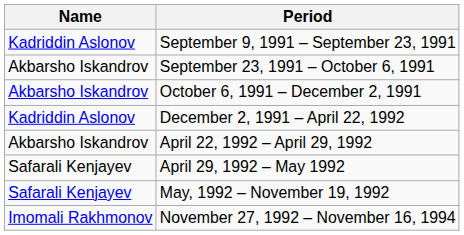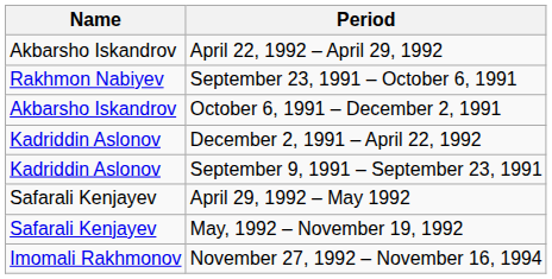 <table class="wikitable">
 <tr>
 <th>Name</th>
 <th>Period</th>
 </tr>
 <tr>
-<td><a href='#'>Kadriddin Aslonov</a></td>
-<td>September 9, 1991 – September 23, 1991</td>
+<td>Akbarsho Iskandrov</td>
+<td>April 22, 1992 – April 29, 1992</td>
 </tr>
 <tr>
-<td>Akbarsho Iskandrov</td>
+<td><a href='#'>Rakhmon Nabiyev</a></td>
 <td>September 23, 1991 – October 6, 1991</td>
 </tr>
 <tr>
 <td><a href='#'>Akbarsho Iskandrov</a></td>
 <td>October 6, 1991 – December 2, 1991</td>
 </tr>
 <tr>
 <td><a href='#'>Kadriddin Aslonov</a></td>
 <td>December 2, 1991 – April 22, 1992</td>
 </tr>
 <tr>
-<td>Akbarsho Iskandrov</td>
-<td>April 22, 1992 – April 29, 1992</td>
+<td><a href='#'>Kadriddin Aslonov</a></td>
+<td>September 9, 1991 – September 23, 1991</td>
 </tr>
 <tr>
 <td>Safarali Kenjayev</td>
 <td>April 29, 1992 – May 1992</td>
 </tr>
 <tr>
 <td><a href='#'>Safarali Kenjayev</a></td>
 <td>May, 1992 – November 19, 1992</td>
 </tr>
 <tr>
 <td><a href='#'>Imomali Rakhmonov</a></td>
 <td>November 27, 1992 – November 16, 1994</td>
 </tr>
 </table>
